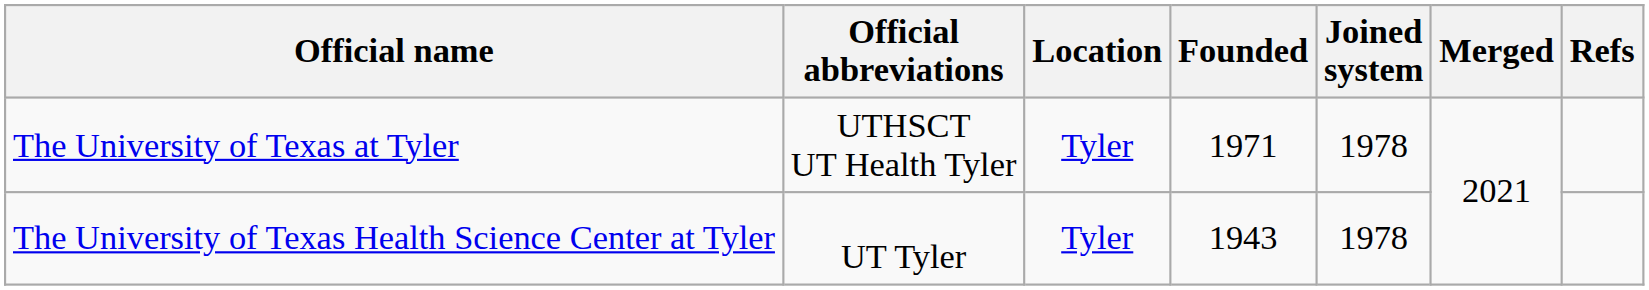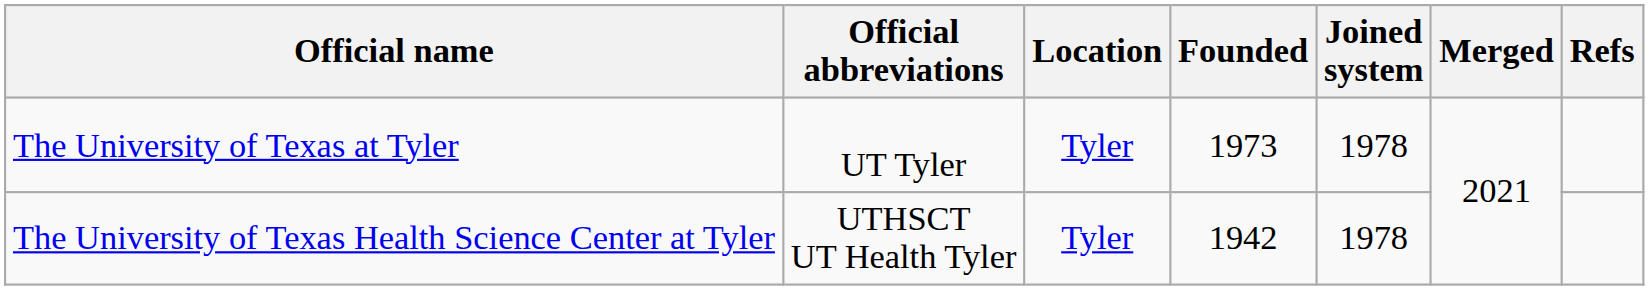 <table class="wikitable sortable" style="text-align:left;">
 <tr>
 <th>Official name</th>
 <th>Official<br>abbreviations</th>
 <th>Location</th>
 <th>Founded</th>
 <th>Joined<br>system</th>
 <th>Merged</th>
 <th class="unsortable">Refs</th>
 </tr>
 <tr>
 <td><a href='#'>The University of Texas at Tyler</a></td>
-<td style="text-align:center;">UTHSCT<br>UT Health Tyler</td>
+<td style="text-align:center;"><br>UT Tyler</td>
 <td style="text-align:center;"><a href='#'>Tyler</a></td>
-<td style="text-align:center;">1971</td>
+<td style="text-align:center;">1973</td>
 <td style="text-align:center;">1978</td>
 <td rowspan="2" style="text-align:center;">2021<br></td>
 <td></td>
 </tr>
 <tr>
 <td><a href='#'>The University of Texas Health Science Center at Tyler</a></td>
-<td style="text-align:center;"><br>UT Tyler</td>
+<td style="text-align:center;">UTHSCT<br>UT Health Tyler</td>
 <td style="text-align:center;"><a href='#'>Tyler</a></td>
-<td style="text-align:center;">1943</td>
+<td style="text-align:center;">1942</td>
 <td style="text-align:center;">1978</td>
 <td></td>
 </tr>
 </table>
